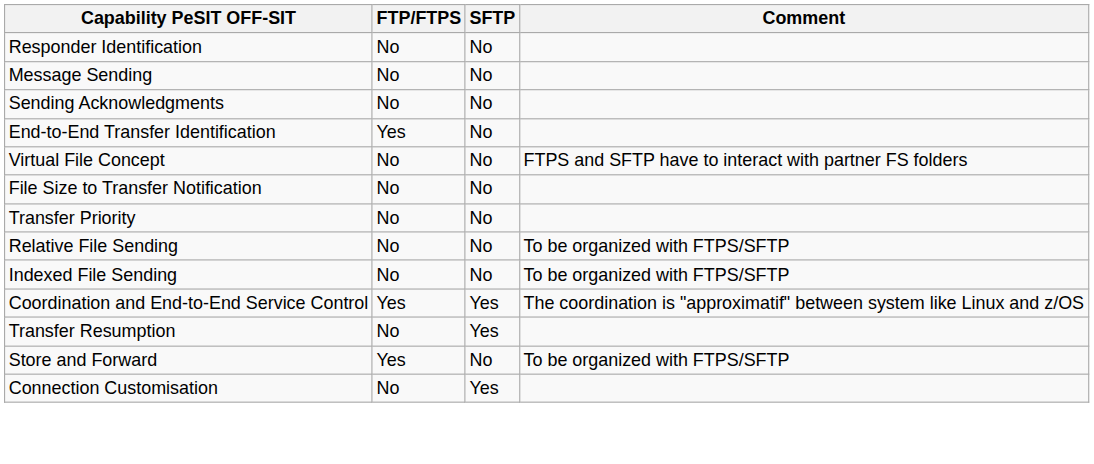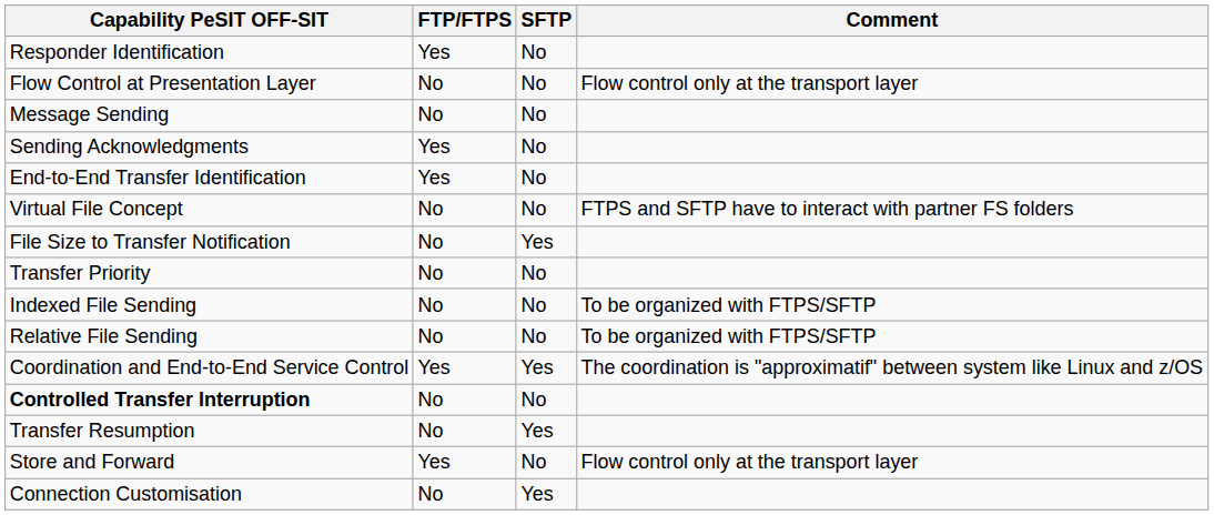 <table class="wikitable">
 <tr>
 <th>Capability PeSIT OFF-SIT</th>
 <th>FTP/FTPS</th>
 <th>SFTP</th>
 <th>Comment</th>
 </tr>
 <tr>
 <td>Responder Identification</td>
+<td>Yes</td>
+<td>No</td>
+<td></td>
+</tr>
+<tr>
+<td>Flow Control at Presentation Layer</td>
 <td>No</td>
 <td>No</td>
-<td></td>
+<td>Flow control only at the transport layer</td>
 </tr>
 <tr>
 <td>Message Sending</td>
 <td>No</td>
 <td>No</td>
 <td></td>
 </tr>
 <tr>
 <td>Sending Acknowledgments</td>
-<td>No</td>
+<td>Yes</td>
 <td>No</td>
 <td></td>
 </tr>
 <tr>
 <td>End-to-End Transfer Identification</td>
 <td>Yes</td>
 <td>No</td>
 <td></td>
 </tr>
 <tr>
 <td>Virtual File Concept</td>
 <td>No</td>
 <td>No</td>
 <td>FTPS and SFTP have to interact with partner FS folders</td>
 </tr>
 <tr>
 <td>File Size to Transfer Notification</td>
 <td>No</td>
-<td>No</td>
+<td>Yes</td>
 <td></td>
 </tr>
 <tr>
 <td>Transfer Priority</td>
 <td>No</td>
 <td>No</td>
 <td></td>
 </tr>
 <tr>
-<td>Relative File Sending</td>
+<td>Indexed File Sending</td>
 <td>No</td>
 <td>No</td>
 <td>To be organized with FTPS/SFTP</td>
 </tr>
 <tr>
-<td>Indexed File Sending</td>
+<td>Relative File Sending</td>
 <td>No</td>
 <td>No</td>
 <td>To be organized with FTPS/SFTP</td>
 </tr>
 <tr>
 <td>Coordination and End-to-End Service Control</td>
 <td>Yes</td>
 <td>Yes</td>
 <td>The coordination is "approximatif" between system like Linux and z/OS</td>
 </tr>
 <tr>
+<td><strong>Controlled Transfer Interruption</strong></td>
+<td>No</td>
+<td>No</td>
+<td></td>
+</tr>
+<tr>
 <td>Transfer Resumption</td>
 <td>No</td>
 <td>Yes</td>
 <td></td>
 </tr>
 <tr>
 <td>Store and Forward</td>
 <td>Yes</td>
 <td>No</td>
-<td>To be organized with FTPS/SFTP</td>
+<td>Flow control only at the transport layer</td>
 </tr>
 <tr>
 <td>Connection Customisation</td>
 <td>No</td>
 <td>Yes</td>
 <td></td>
 </tr>
 </table>
